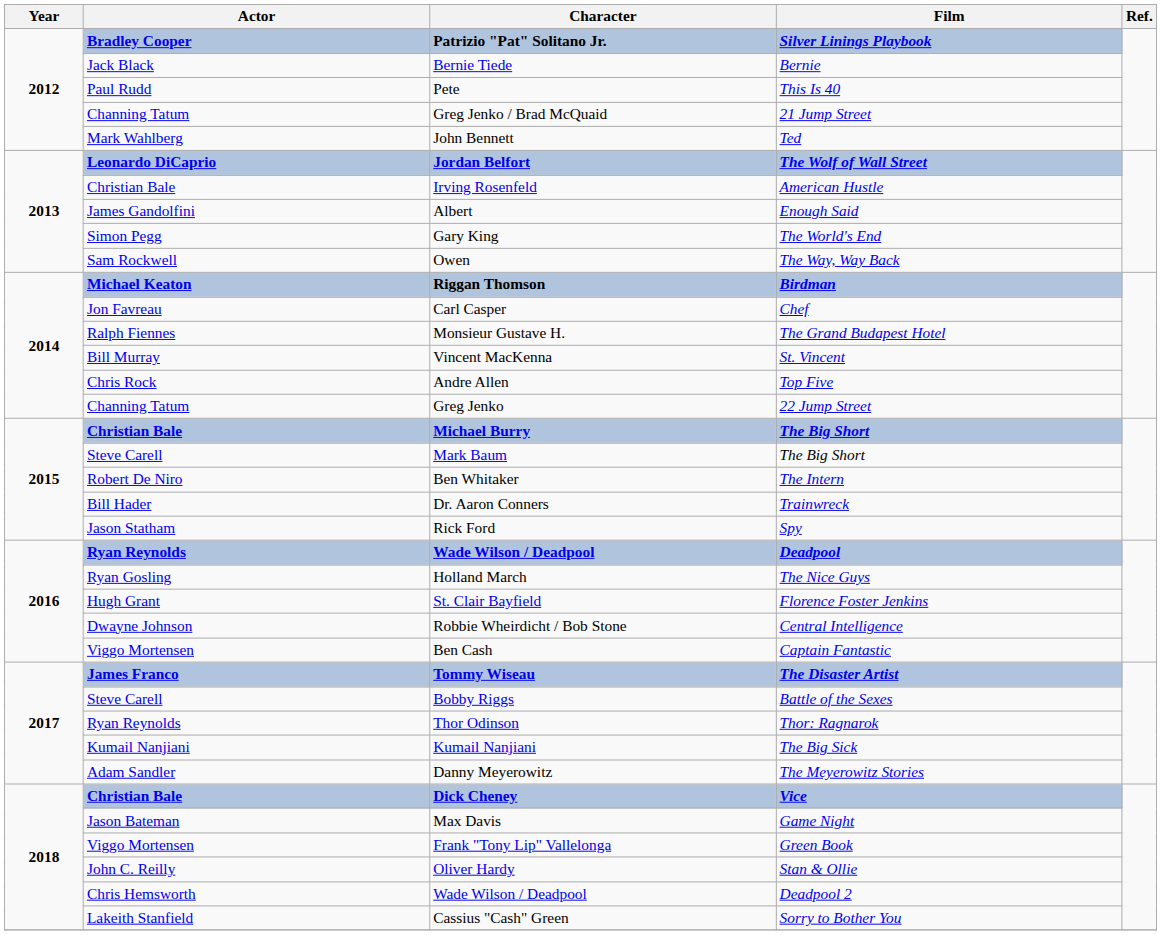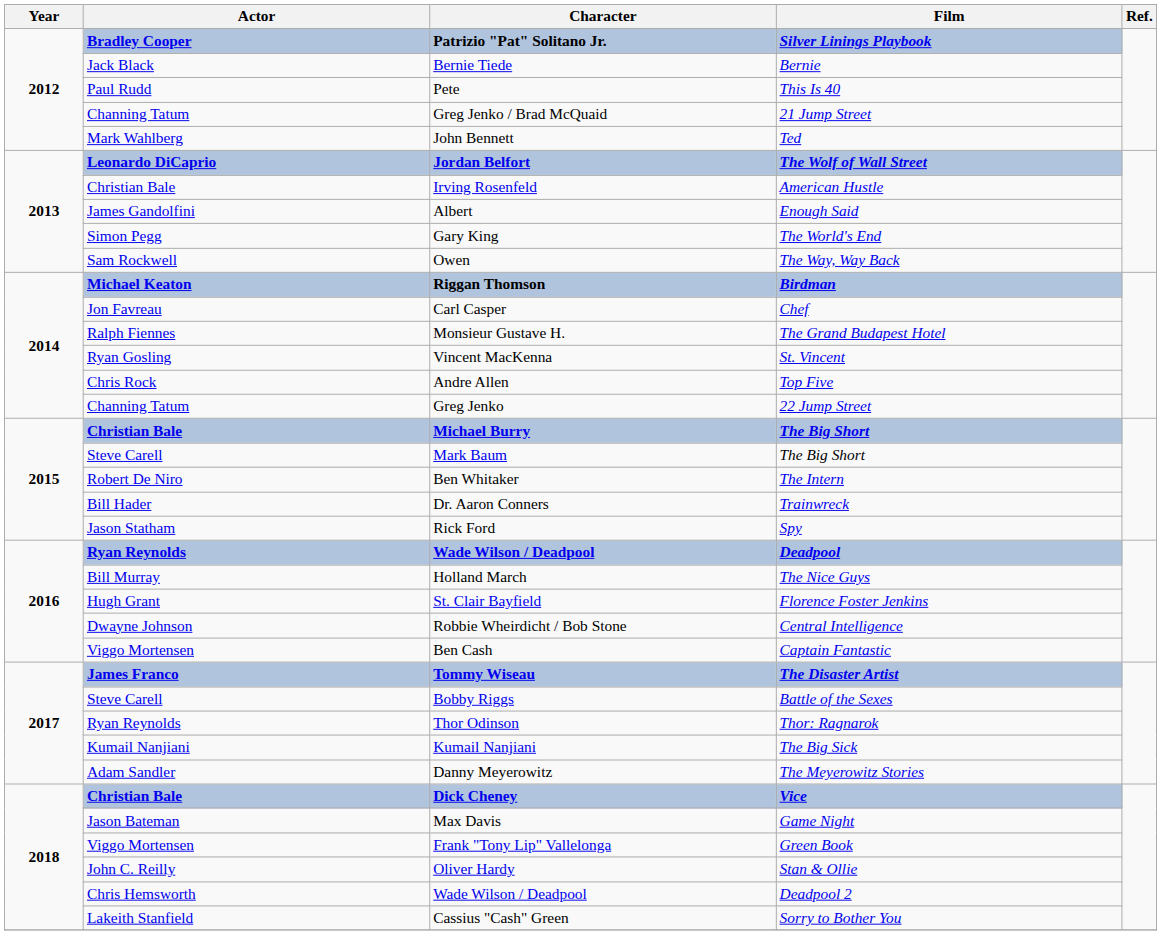 <table class="wikitable" width="95%" align="center">
 <tr>
 <th width="7%">Year</th>
 <th width="31%">Actor</th>
 <th width="31%">Character</th>
 <th width="31%">Film</th>
 <th>Ref.</th>
 </tr>
 <tr>
 <td rowspan="5" style="text-align:center;"><strong>2012</strong></td>
 <td style="background:#B0C4DE;"><strong><a href='#'>Bradley Cooper</a></strong></td>
 <td style="background:#B0C4DE;"><strong>Patrizio "Pat" Solitano Jr.</strong></td>
 <td style="background:#B0C4DE;"><strong><em><a href='#'>Silver Linings Playbook</a></em></strong></td>
 <td rowspan="5"></td>
 </tr>
 <tr>
 <td><a href='#'>Jack Black</a></td>
 <td><a href='#'>Bernie Tiede</a></td>
 <td><em><a href='#'>Bernie</a></em></td>
 </tr>
 <tr>
 <td><a href='#'>Paul Rudd</a></td>
 <td>Pete</td>
 <td><em><a href='#'>This Is 40</a></em></td>
 </tr>
 <tr>
 <td><a href='#'>Channing Tatum</a></td>
 <td>Greg Jenko / Brad McQuaid</td>
 <td><em><a href='#'>21 Jump Street</a></em></td>
 </tr>
 <tr>
 <td><a href='#'>Mark Wahlberg</a></td>
 <td>John Bennett</td>
 <td><em><a href='#'>Ted</a></em></td>
 </tr>
 <tr>
 <td rowspan="5" style="text-align:center;"><strong>2013</strong></td>
 <td style="background:#B0C4DE;"><strong><a href='#'>Leonardo DiCaprio</a></strong></td>
 <td style="background:#B0C4DE;"><strong><a href='#'>Jordan Belfort</a></strong></td>
 <td style="background:#B0C4DE;"><strong><em><a href='#'>The Wolf of Wall Street</a></em></strong></td>
 <td rowspan="5"></td>
 </tr>
 <tr>
 <td><a href='#'>Christian Bale</a></td>
 <td><a href='#'>Irving Rosenfeld</a></td>
 <td><em><a href='#'>American Hustle</a></em></td>
 </tr>
 <tr>
 <td><a href='#'>James Gandolfini</a></td>
 <td>Albert</td>
 <td><em><a href='#'>Enough Said</a></em></td>
 </tr>
 <tr>
 <td><a href='#'>Simon Pegg</a></td>
 <td>Gary King</td>
 <td><em><a href='#'>The World's End</a></em></td>
 </tr>
 <tr>
 <td><a href='#'>Sam Rockwell</a></td>
 <td>Owen</td>
 <td><em><a href='#'>The Way, Way Back</a></em></td>
 </tr>
 <tr>
 <td rowspan="6" style="text-align:center;"><strong>2014</strong></td>
 <td style="background:#B0C4DE;"><strong><a href='#'>Michael Keaton</a></strong></td>
 <td style="background:#B0C4DE;"><strong>Riggan Thomson</strong></td>
 <td style="background:#B0C4DE;"><strong><em><a href='#'>Birdman</a></em></strong></td>
 <td rowspan="6"></td>
 </tr>
 <tr>
 <td><a href='#'>Jon Favreau</a></td>
 <td>Carl Casper</td>
 <td><em><a href='#'>Chef</a></em></td>
 </tr>
 <tr>
 <td><a href='#'>Ralph Fiennes</a></td>
 <td>Monsieur Gustave H.</td>
 <td><em><a href='#'>The Grand Budapest Hotel</a></em></td>
 </tr>
 <tr>
-<td><a href='#'>Bill Murray</a></td>
+<td><a href='#'>Ryan Gosling</a></td>
 <td>Vincent MacKenna</td>
 <td><em><a href='#'>St. Vincent</a></em></td>
 </tr>
 <tr>
 <td><a href='#'>Chris Rock</a></td>
 <td>Andre Allen</td>
 <td><em><a href='#'>Top Five</a></em></td>
 </tr>
 <tr>
 <td><a href='#'>Channing Tatum</a></td>
 <td>Greg Jenko</td>
 <td><em><a href='#'>22 Jump Street</a></em></td>
 </tr>
 <tr>
 <td rowspan="5" style="text-align:center;"><strong>2015</strong></td>
 <td style="background:#B0C4DE;"><strong><a href='#'>Christian Bale</a></strong></td>
 <td style="background:#B0C4DE;"><strong><a href='#'>Michael Burry</a></strong></td>
 <td style="background:#B0C4DE;"><strong><em><a href='#'>The Big Short</a></em></strong></td>
 <td rowspan="5"></td>
 </tr>
 <tr>
 <td><a href='#'>Steve Carell</a></td>
 <td><a href='#'>Mark Baum</a></td>
 <td><em>The Big Short</em></td>
 </tr>
 <tr>
 <td><a href='#'>Robert De Niro</a></td>
 <td>Ben Whitaker</td>
 <td><em><a href='#'>The Intern</a></em></td>
 </tr>
 <tr>
 <td><a href='#'>Bill Hader</a></td>
 <td>Dr. Aaron Conners</td>
 <td><em><a href='#'>Trainwreck</a></em></td>
 </tr>
 <tr>
 <td><a href='#'>Jason Statham</a></td>
 <td>Rick Ford</td>
 <td><em><a href='#'>Spy</a></em></td>
 </tr>
 <tr>
 <td rowspan="5" style="text-align:center;"><strong>2016</strong></td>
 <td style="background:#B0C4DE;"><strong><a href='#'>Ryan Reynolds</a></strong></td>
 <td style="background:#B0C4DE;"><strong><a href='#'>Wade Wilson / Deadpool</a></strong></td>
 <td style="background:#B0C4DE;"><strong><em><a href='#'>Deadpool</a></em></strong></td>
 <td rowspan="5"></td>
 </tr>
 <tr>
-<td><a href='#'>Ryan Gosling</a></td>
+<td><a href='#'>Bill Murray</a></td>
 <td>Holland March</td>
 <td><em><a href='#'>The Nice Guys</a></em></td>
 </tr>
 <tr>
 <td><a href='#'>Hugh Grant</a></td>
 <td><a href='#'>St. Clair Bayfield</a></td>
 <td><em><a href='#'>Florence Foster Jenkins</a></em></td>
 </tr>
 <tr>
 <td><a href='#'>Dwayne Johnson</a></td>
 <td>Robbie Wheirdicht / Bob Stone</td>
 <td><em><a href='#'>Central Intelligence</a></em></td>
 </tr>
 <tr>
 <td><a href='#'>Viggo Mortensen</a></td>
 <td>Ben Cash</td>
 <td><em><a href='#'>Captain Fantastic</a></em></td>
 </tr>
 <tr>
 <td rowspan="5" style="text-align:center;"><strong>2017</strong></td>
 <td style="background:#B0C4DE;"><strong><a href='#'>James Franco</a></strong></td>
 <td style="background:#B0C4DE;"><strong><a href='#'>Tommy Wiseau</a></strong></td>
 <td style="background:#B0C4DE;"><strong><em><a href='#'>The Disaster Artist</a></em></strong></td>
 <td rowspan="5"></td>
 </tr>
 <tr>
 <td><a href='#'>Steve Carell</a></td>
 <td><a href='#'>Bobby Riggs</a></td>
 <td><em><a href='#'>Battle of the Sexes</a></em></td>
 </tr>
 <tr>
 <td><a href='#'>Ryan Reynolds</a></td>
 <td><a href='#'>Thor Odinson</a></td>
 <td><em><a href='#'>Thor: Ragnarok</a></em></td>
 </tr>
 <tr>
 <td><a href='#'>Kumail Nanjiani</a></td>
 <td><a href='#'>Kumail Nanjiani</a></td>
 <td><em><a href='#'>The Big Sick</a></em></td>
 </tr>
 <tr>
 <td><a href='#'>Adam Sandler</a></td>
 <td>Danny Meyerowitz</td>
 <td><em><a href='#'>The Meyerowitz Stories</a></em></td>
 </tr>
 <tr>
 <td rowspan="6" style="text-align:center;"><strong>2018</strong></td>
 <td style="background:#B0C4DE;"><strong><a href='#'>Christian Bale</a></strong></td>
 <td style="background:#B0C4DE;"><strong><a href='#'>Dick Cheney</a></strong></td>
 <td style="background:#B0C4DE;"><strong><em><a href='#'>Vice</a></em></strong></td>
 <td rowspan="6"></td>
 </tr>
 <tr>
 <td><a href='#'>Jason Bateman</a></td>
 <td>Max Davis</td>
 <td><em><a href='#'>Game Night</a></em></td>
 </tr>
 <tr>
 <td><a href='#'>Viggo Mortensen</a></td>
 <td><a href='#'>Frank "Tony Lip" Vallelonga</a></td>
 <td><em><a href='#'>Green Book</a></em></td>
 </tr>
 <tr>
 <td><a href='#'>John C. Reilly</a></td>
 <td><a href='#'>Oliver Hardy</a></td>
 <td><em><a href='#'>Stan & Ollie</a></em></td>
 </tr>
 <tr>
 <td><a href='#'>Chris Hemsworth</a></td>
 <td><a href='#'>Wade Wilson / Deadpool</a></td>
 <td><em><a href='#'>Deadpool 2</a></em></td>
 </tr>
 <tr>
 <td><a href='#'>Lakeith Stanfield</a></td>
 <td>Cassius "Cash" Green</td>
 <td><em><a href='#'>Sorry to Bother You</a></em></td>
 </tr>
 <tr>
 </tr>
 </table>
